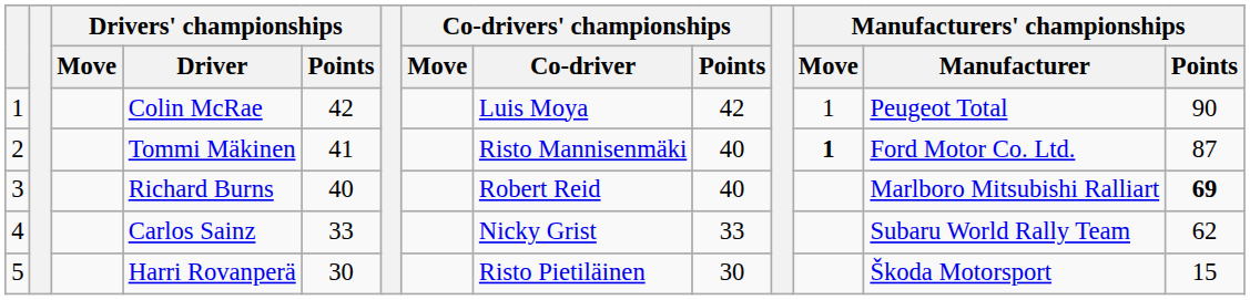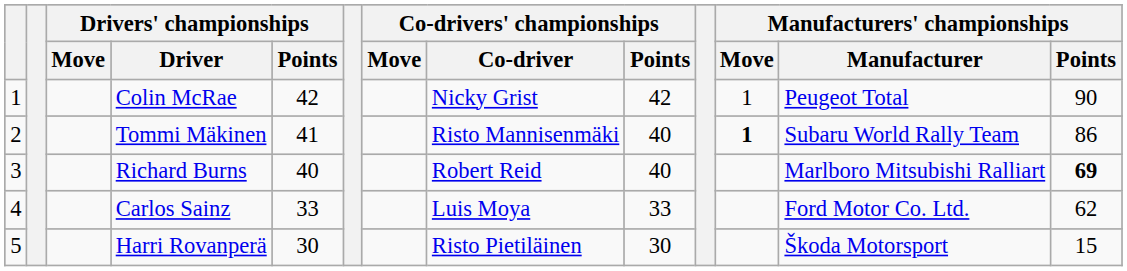 <table class="wikitable" style="font-size:85%;">
 <tr>
 <th rowspan="2"></th>
 <th rowspan="7" style="width:5px;"></th>
 <th colspan="3">Drivers' championships</th>
 <th rowspan="7" style="width:5px;"></th>
 <th colspan="3" nowrap>Co-drivers' championships</th>
 <th rowspan="7" style="width:5px;"></th>
 <th colspan="3" nowrap>Manufacturers' championships</th>
 </tr>
 <tr>
 <th>Move</th>
 <th>Driver</th>
 <th>Points</th>
 <th>Move</th>
 <th>Co-driver</th>
 <th>Points</th>
 <th>Move</th>
 <th>Manufacturer</th>
 <th>Points</th>
 </tr>
 <tr>
 <td align="center">1</td>
 <td align="center"></td>
 <td> <a href='#'>Colin McRae</a></td>
 <td align="center">42</td>
 <td align="center"></td>
-<td> <a href='#'>Luis Moya</a></td>
+<td> <a href='#'>Nicky Grist</a></td>
 <td align="center">42</td>
 <td align="center"> 1</td>
 <td> <a href='#'>Peugeot Total</a></td>
 <td align="center">90</td>
 </tr>
 <tr>
 <td align="center">2</td>
 <td align="center"></td>
 <td> <a href='#'>Tommi Mäkinen</a></td>
 <td align="center">41</td>
 <td align="center"></td>
 <td> <a href='#'>Risto Mannisenmäki</a></td>
 <td align="center">40</td>
 <td align="center"><strong> 1</strong></td>
-<td> <a href='#'>Ford Motor Co. Ltd.</a></td>
-<td align="center">87</td>
+<td> <a href='#'>Subaru World Rally Team</a></td>
+<td align="center">86</td>
 </tr>
 <tr>
 <td align="center">3</td>
 <td align="center"></td>
 <td> <a href='#'>Richard Burns</a></td>
 <td align="center">40</td>
 <td align="center"></td>
 <td> <a href='#'>Robert Reid</a></td>
 <td align="center">40</td>
 <td align="center"></td>
 <td> <a href='#'>Marlboro Mitsubishi Ralliart</a></td>
 <td align="center"><strong>69</strong></td>
 </tr>
 <tr>
 <td align="center">4</td>
 <td align="center"></td>
 <td> <a href='#'>Carlos Sainz</a></td>
 <td align="center">33</td>
 <td align="center"></td>
-<td> <a href='#'>Nicky Grist</a></td>
+<td> <a href='#'>Luis Moya</a></td>
 <td align="center">33</td>
 <td align="center"></td>
-<td> <a href='#'>Subaru World Rally Team</a></td>
+<td> <a href='#'>Ford Motor Co. Ltd.</a></td>
 <td align="center">62</td>
 </tr>
 <tr>
 <td align="center">5</td>
 <td align="center"></td>
 <td> <a href='#'>Harri Rovanperä</a></td>
 <td align="center">30</td>
 <td align="center"></td>
 <td> <a href='#'>Risto Pietiläinen</a></td>
 <td align="center">30</td>
 <td align="center"></td>
 <td> <a href='#'>Škoda Motorsport</a></td>
 <td align="center">15</td>
 </tr>
 </table>
